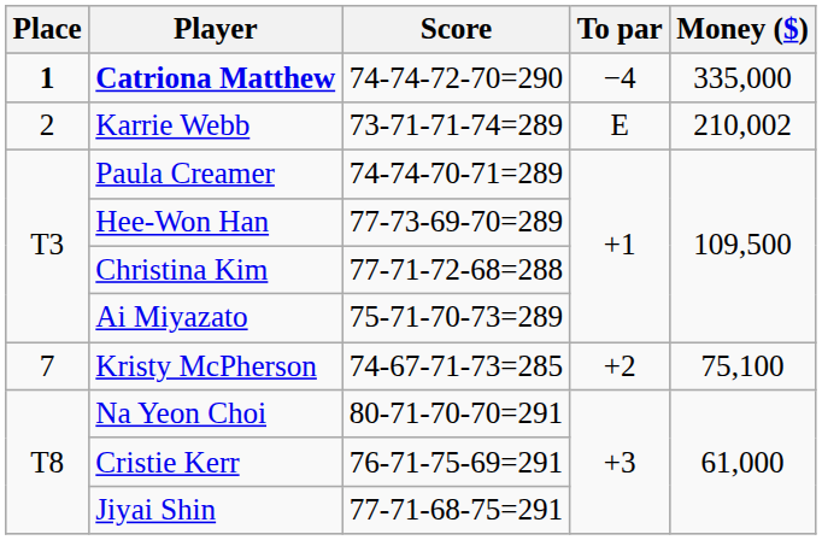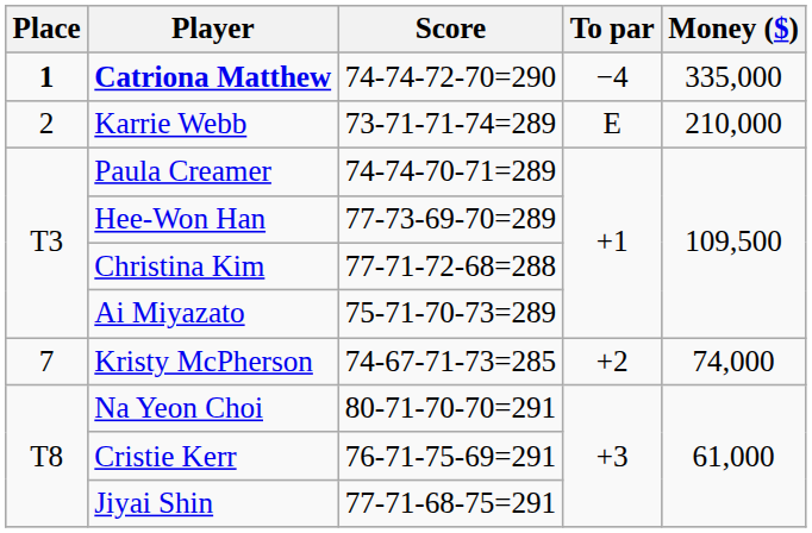 <table class="wikitable">
 <tr>
 <th>Place</th>
 <th>Player</th>
 <th>Score</th>
 <th>To par</th>
 <th>Money (<a href='#'>$</a>)</th>
 </tr>
 <tr>
 <td align=center><strong>1</strong></td>
 <td> <strong><a href='#'>Catriona Matthew</a></strong></td>
 <td>74-74-72-70=290</td>
 <td align=center>−4</td>
 <td align=center>335,000</td>
 </tr>
 <tr>
 <td align=center>2</td>
 <td> <a href='#'>Karrie Webb</a></td>
 <td>73-71-71-74=289</td>
 <td align=center>E</td>
-<td align=center>210,002</td>
+<td align=center>210,000</td>
 </tr>
 <tr>
 <td rowspan="4" align=center>T3</td>
 <td> <a href='#'>Paula Creamer</a></td>
 <td>74-74-70-71=289</td>
 <td rowspan="4" align=center>+1</td>
 <td rowspan=4 align=center>109,500</td>
 </tr>
 <tr>
 <td> <a href='#'>Hee-Won Han</a></td>
 <td>77-73-69-70=289</td>
 </tr>
 <tr>
 <td> <a href='#'>Christina Kim</a></td>
 <td>77-71-72-68=288</td>
 </tr>
 <tr>
 <td> <a href='#'>Ai Miyazato</a></td>
 <td>75-71-70-73=289</td>
 </tr>
 <tr>
 <td align=center>7</td>
 <td> <a href='#'>Kristy McPherson</a></td>
 <td>74-67-71-73=285</td>
 <td align=center>+2</td>
-<td align=center>75,100</td>
+<td align=center>74,000</td>
 </tr>
 <tr>
 <td rowspan="3" align=center>T8</td>
 <td> <a href='#'>Na Yeon Choi</a></td>
 <td>80-71-70-70=291</td>
 <td rowspan="3" align=center>+3</td>
 <td rowspan=3 align=center>61,000</td>
 </tr>
 <tr>
 <td> <a href='#'>Cristie Kerr</a></td>
 <td>76-71-75-69=291</td>
 </tr>
 <tr>
 <td> <a href='#'>Jiyai Shin</a></td>
 <td>77-71-68-75=291</td>
 </tr>
 </table>
